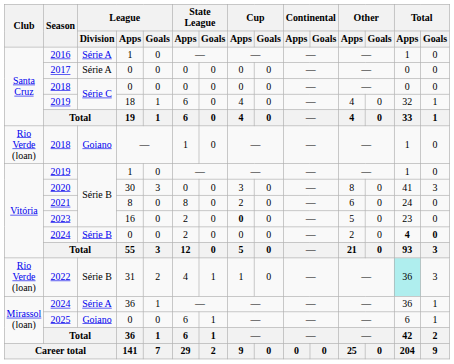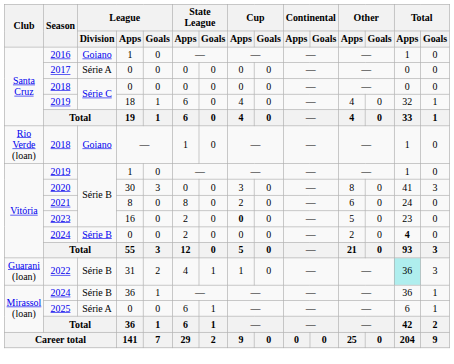 <table class="wikitable" style="text-align: center">
 <tr>
 <th rowspan="2">Club</th>
 <th rowspan="2">Season</th>
 <th colspan="3">League</th>
 <th colspan="2">State League</th>
 <th colspan="2">Cup</th>
 <th colspan="2">Continental</th>
 <th colspan="2">Other</th>
 <th colspan="2">Total</th>
 </tr>
 <tr>
 <th>Division</th>
 <th>Apps</th>
 <th>Goals</th>
 <th>Apps</th>
 <th>Goals</th>
 <th>Apps</th>
 <th>Goals</th>
 <th>Apps</th>
 <th>Goals</th>
 <th>Apps</th>
 <th>Goals</th>
 <th>Apps</th>
 <th>Goals</th>
 </tr>
 <tr>
 <td rowspan="5"><a href='#'>Santa Cruz</a></td>
 <td><a href='#'>2016</a></td>
-<td><a href='#'>Série A</a></td>
+<td><a href='#'>Goiano</a></td>
 <td>1</td>
 <td>0</td>
 <td colspan="2">—</td>
 <td colspan="2">—</td>
 <td colspan="2">—</td>
 <td colspan="2">—</td>
 <td>1</td>
 <td>0</td>
 </tr>
 <tr>
 <td><a href='#'>2017</a></td>
 <td>Série A</td>
 <td>0</td>
 <td>0</td>
 <td>0</td>
 <td>0</td>
 <td>0</td>
 <td>0</td>
 <td colspan="2">—</td>
 <td colspan="2">—</td>
 <td>0</td>
 <td>0</td>
 </tr>
 <tr>
 <td><a href='#'>2018</a></td>
 <td rowspan="2"><a href='#'>Série C</a></td>
 <td>0</td>
 <td>0</td>
 <td>0</td>
 <td>0</td>
 <td>0</td>
 <td>0</td>
 <td colspan="2">—</td>
 <td colspan="2">—</td>
 <td>0</td>
 <td>0</td>
 </tr>
 <tr>
 <td><a href='#'>2019</a></td>
 <td>18</td>
 <td>1</td>
 <td>6</td>
 <td>0</td>
 <td>4</td>
 <td>0</td>
 <td colspan="2">—</td>
 <td>4</td>
 <td>0</td>
 <td>32</td>
 <td>1</td>
 </tr>
 <tr>
 <th colspan="2">Total</th>
 <th>19</th>
 <th>1</th>
 <th>6</th>
 <th>0</th>
 <th>4</th>
 <th>0</th>
 <th colspan="2">—</th>
 <th>4</th>
 <th>0</th>
 <th>33</th>
 <th>1</th>
 </tr>
 <tr>
 <td><a href='#'>Rio Verde</a> (loan)</td>
 <td><a href='#'>2018</a></td>
 <td><a href='#'>Goiano</a></td>
 <td colspan="2">—</td>
 <td>1</td>
 <td>0</td>
 <td colspan="2">—</td>
 <td colspan="2">—</td>
 <td colspan="2">—</td>
 <td>1</td>
 <td>0</td>
 </tr>
 <tr>
 <td rowspan="6"><a href='#'>Vitória</a></td>
 <td><a href='#'>2019</a></td>
 <td rowspan="4">Série B</td>
 <td>1</td>
 <td>0</td>
 <td colspan="2">—</td>
 <td colspan="2">—</td>
 <td colspan="2">—</td>
 <td colspan="2">—</td>
 <td>1</td>
 <td>0</td>
 </tr>
 <tr>
 <td><a href='#'>2020</a></td>
 <td>30</td>
 <td>3</td>
 <td>0</td>
 <td>0</td>
 <td>3</td>
 <td>0</td>
 <td colspan="2">—</td>
 <td>8</td>
 <td>0</td>
 <td>41</td>
 <td>3</td>
 </tr>
 <tr>
 <td><a href='#'>2021</a></td>
 <td>8</td>
 <td>0</td>
 <td>8</td>
 <td>0</td>
 <td>2</td>
 <td>0</td>
 <td colspan="2">—</td>
 <td>6</td>
 <td>0</td>
 <td>24</td>
 <td>0</td>
 </tr>
 <tr>
 <td><a href='#'>2023</a></td>
 <td>16</td>
 <td>0</td>
 <td>2</td>
 <td>0</td>
 <td><strong>0</strong></td>
 <td>0</td>
 <td colspan="2">—</td>
 <td>5</td>
 <td>0</td>
 <td>23</td>
 <td>0</td>
 </tr>
 <tr>
 <td><a href='#'>2024</a></td>
 <td><a href='#'>Série B</a></td>
 <td>0</td>
 <td>0</td>
 <td>2</td>
 <td>0</td>
 <td>0</td>
 <td>0</td>
 <td colspan="2">—</td>
 <td>2</td>
 <td>0</td>
 <td><strong>4</strong></td>
-<td><strong>0</strong></td>
+<td>0</td>
 </tr>
 <tr>
 <th colspan="2">Total</th>
 <th>55</th>
 <th>3</th>
 <th>12</th>
 <th>0</th>
 <th>5</th>
 <th>0</th>
 <th colspan="2">—</th>
 <th>21</th>
 <th>0</th>
 <th>93</th>
 <th>3</th>
 </tr>
 <tr>
-<td><a href='#'>Rio Verde</a> (loan)</td>
+<td><a href='#'>Guarani</a> (loan)</td>
 <td><a href='#'>2022</a></td>
 <td>Série B</td>
 <td>31</td>
 <td>2</td>
 <td>4</td>
 <td>1</td>
 <td>1</td>
 <td>0</td>
 <td colspan="2">—</td>
 <td colspan="2">—</td>
 <td style="background: paleturquoise;">36</td>
 <td>3</td>
 </tr>
 <tr>
 <td rowspan="3"><a href='#'>Mirassol</a> (loan)</td>
 <td><a href='#'>2024</a></td>
-<td><a href='#'>Série A</a></td>
+<td>Série B</td>
 <td>36</td>
 <td>1</td>
 <td colspan="2">—</td>
 <td colspan="2">—</td>
 <td colspan="2">—</td>
 <td colspan="2">—</td>
 <td>36</td>
 <td>1</td>
 </tr>
 <tr>
 <td><a href='#'>2025</a></td>
-<td><a href='#'>Goiano</a></td>
+<td>Série A</td>
 <td>0</td>
 <td>0</td>
 <td>6</td>
 <td>1</td>
 <td colspan="2">—</td>
 <td colspan="2">—</td>
 <td colspan="2">—</td>
 <td>6</td>
 <td>1</td>
 </tr>
 <tr>
 <th colspan="2">Total</th>
 <th>36</th>
 <th>1</th>
 <th>6</th>
 <th>1</th>
 <th colspan="2">—</th>
 <th colspan="2">—</th>
 <th colspan="2">—</th>
 <th>42</th>
 <th>2</th>
 </tr>
 <tr>
 <th colspan="3"><strong>Career total</strong></th>
 <th>141</th>
 <th>7</th>
 <th>29</th>
 <th>2</th>
 <th>9</th>
 <th>0</th>
 <th>0</th>
 <th>0</th>
 <th>25</th>
 <th>0</th>
 <th>204</th>
 <th>9</th>
 </tr>
 </table>
